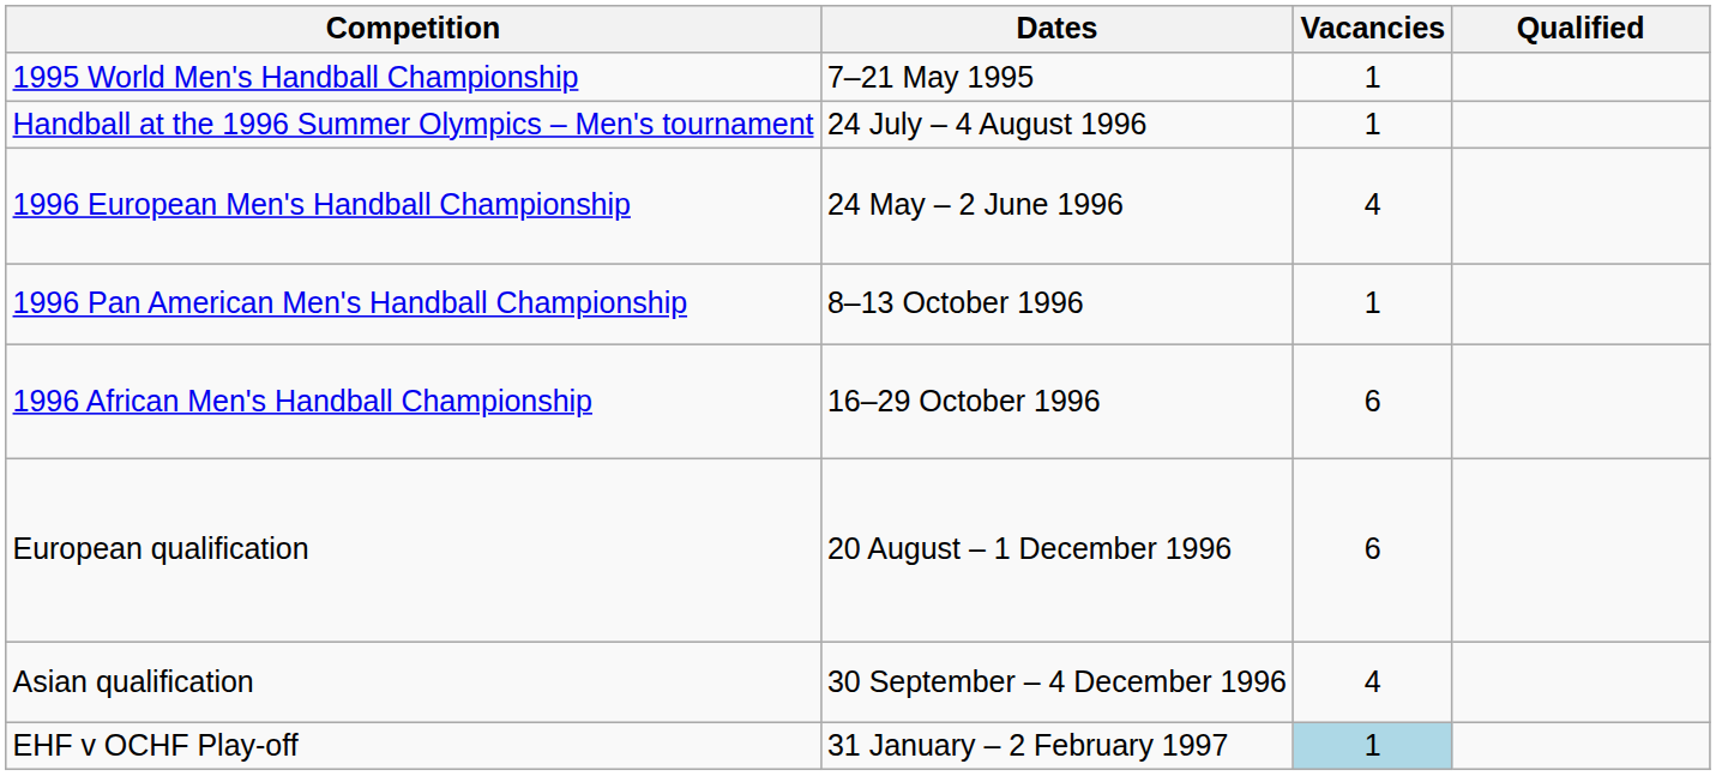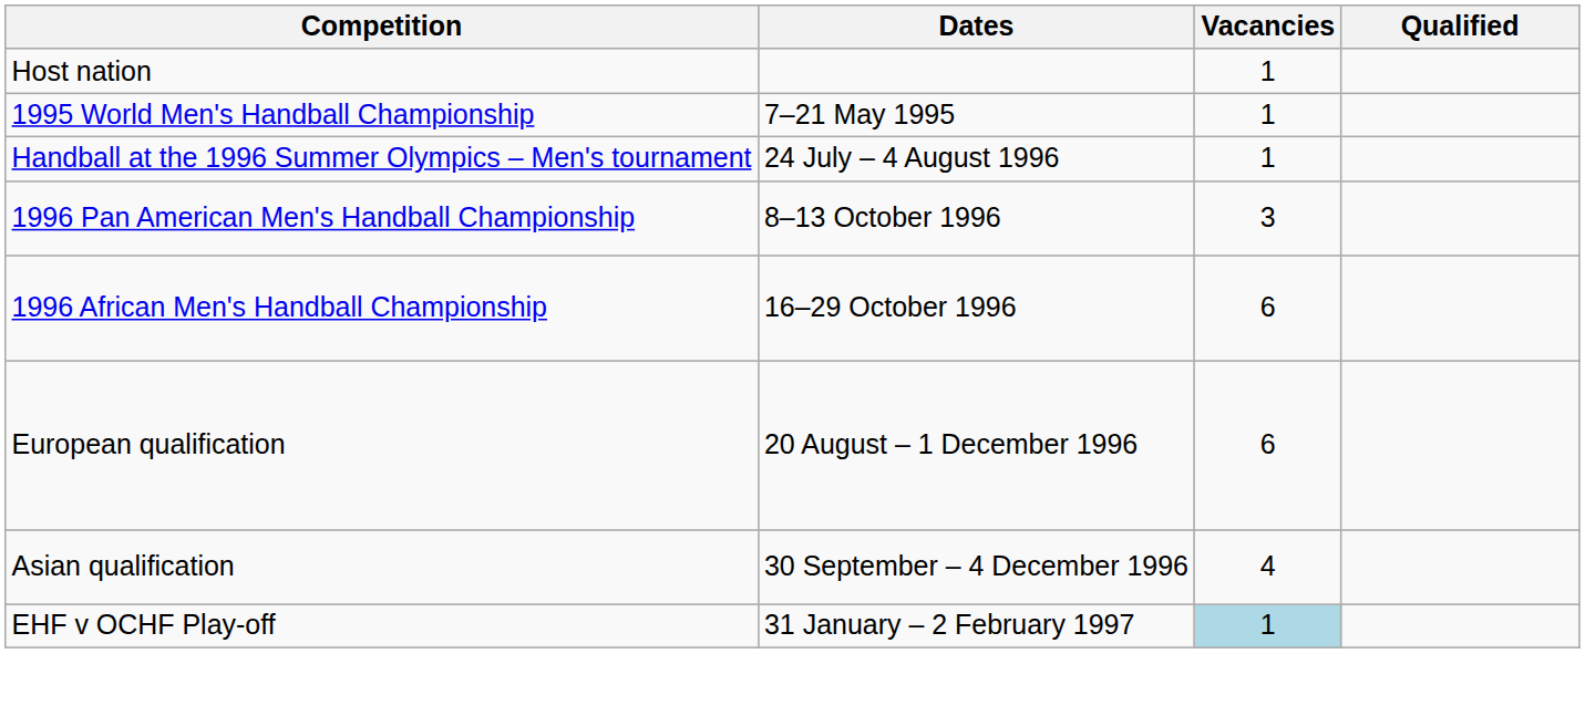 <table class="wikitable">
 <tr>
 <th>Competition</th>
 <th>Dates</th>
 <th>Vacancies</th>
 <th width="130px">Qualified</th>
+</tr>
+<tr>
+<td>Host nation</td>
+<td></td>
+<td style="text-align:center;">1</td>
+<td></td>
 </tr>
 <tr>
 <td><a href='#'>1995 World Men's Handball Championship</a></td>
 <td>7–21 May 1995</td>
 <td style="text-align:center;">1</td>
 <td></td>
 </tr>
 <tr>
 <td><a href='#'>Handball at the 1996 Summer Olympics – Men's tournament</a></td>
 <td>24 July – 4 August 1996</td>
 <td style="text-align:center;">1</td>
 <td></td>
 </tr>
 <tr>
-<td><a href='#'>1996 European Men's Handball Championship</a></td>
-<td>24 May – 2 June 1996</td>
-<td style="text-align:center;">4</td>
-<td><br><br><br></td>
-</tr>
-<tr>
 <td><a href='#'>1996 Pan American Men's Handball Championship</a></td>
 <td>8–13 October 1996</td>
-<td style="text-align:center;">1</td>
+<td style="text-align:center;">3</td>
 <td><br><br></td>
 </tr>
 <tr>
 <td><a href='#'>1996 African Men's Handball Championship</a></td>
 <td>16–29 October 1996</td>
 <td style="text-align:center;">6</td>
 <td><br><br><br></td>
 </tr>
 <tr>
 <td>European qualification</td>
 <td>20 August – 1 December 1996</td>
 <td style="text-align:center;">6</td>
 <td><br><br><br><br><br></td>
 </tr>
 <tr>
 <td>Asian qualification</td>
 <td>30 September – 4 December 1996</td>
 <td style="text-align:center;">4</td>
 <td><br><br></td>
 </tr>
 <tr>
 <td>EHF v OCHF Play-off</td>
 <td>31 January – 2 February 1997</td>
 <td style="background: lightblue; text-align:center;">1</td>
 <td></td>
 </tr>
 </table>
